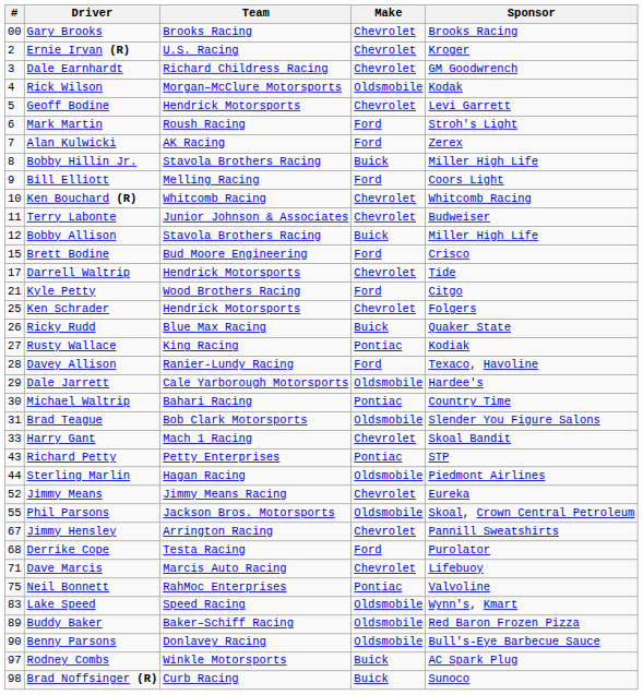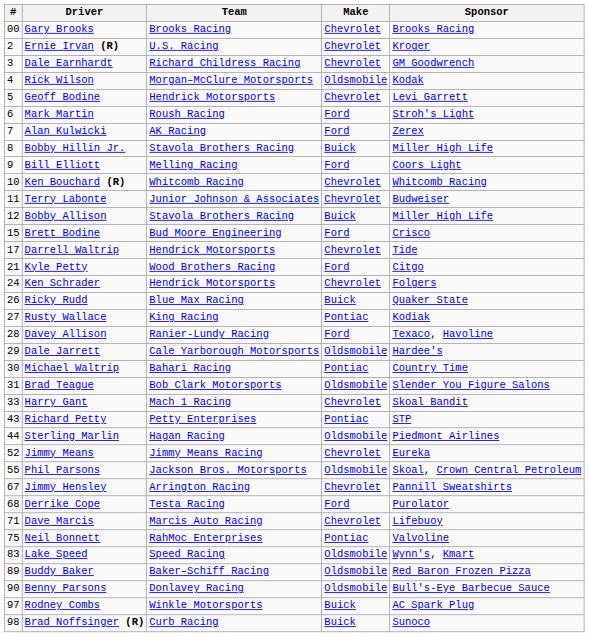 <table class="wikitable" style="font-size:95%">
 <tr>
 <th>#</th>
 <th>Driver</th>
 <th>Team</th>
 <th>Make</th>
 <th>Sponsor</th>
 </tr>
 <tr>
 <td>00</td>
 <td><a href='#'>Gary Brooks</a></td>
 <td><a href='#'>Brooks Racing</a></td>
 <td><a href='#'>Chevrolet</a></td>
 <td><a href='#'>Brooks Racing</a></td>
 </tr>
 <tr>
 <td>2</td>
 <td><a href='#'>Ernie Irvan</a> <strong>(R)</strong></td>
 <td><a href='#'>U.S. Racing</a></td>
 <td><a href='#'>Chevrolet</a></td>
 <td><a href='#'>Kroger</a></td>
 </tr>
 <tr>
 <td>3</td>
 <td><a href='#'>Dale Earnhardt</a></td>
 <td><a href='#'>Richard Childress Racing</a></td>
 <td><a href='#'>Chevrolet</a></td>
 <td><a href='#'>GM Goodwrench</a></td>
 </tr>
 <tr>
 <td>4</td>
 <td><a href='#'>Rick Wilson</a></td>
 <td><a href='#'>Morgan–McClure Motorsports</a></td>
 <td><a href='#'>Oldsmobile</a></td>
 <td><a href='#'>Kodak</a></td>
 </tr>
 <tr>
 <td>5</td>
 <td><a href='#'>Geoff Bodine</a></td>
 <td><a href='#'>Hendrick Motorsports</a></td>
 <td><a href='#'>Chevrolet</a></td>
 <td><a href='#'>Levi Garrett</a></td>
 </tr>
 <tr>
 <td>6</td>
 <td><a href='#'>Mark Martin</a></td>
 <td><a href='#'>Roush Racing</a></td>
 <td><a href='#'>Ford</a></td>
 <td><a href='#'>Stroh's Light</a></td>
 </tr>
 <tr>
 <td>7</td>
 <td><a href='#'>Alan Kulwicki</a></td>
 <td><a href='#'>AK Racing</a></td>
 <td><a href='#'>Ford</a></td>
 <td><a href='#'>Zerex</a></td>
 </tr>
 <tr>
 <td>8</td>
 <td><a href='#'>Bobby Hillin Jr.</a></td>
 <td><a href='#'>Stavola Brothers Racing</a></td>
 <td><a href='#'>Buick</a></td>
 <td><a href='#'>Miller High Life</a></td>
 </tr>
 <tr>
 <td>9</td>
 <td><a href='#'>Bill Elliott</a></td>
 <td><a href='#'>Melling Racing</a></td>
 <td><a href='#'>Ford</a></td>
 <td><a href='#'>Coors Light</a></td>
 </tr>
 <tr>
 <td>10</td>
 <td><a href='#'>Ken Bouchard</a> <strong>(R)</strong></td>
 <td><a href='#'>Whitcomb Racing</a></td>
 <td><a href='#'>Chevrolet</a></td>
 <td><a href='#'>Whitcomb Racing</a></td>
 </tr>
 <tr>
 <td>11</td>
 <td><a href='#'>Terry Labonte</a></td>
 <td><a href='#'>Junior Johnson & Associates</a></td>
 <td><a href='#'>Chevrolet</a></td>
 <td><a href='#'>Budweiser</a></td>
 </tr>
 <tr>
 <td>12</td>
 <td><a href='#'>Bobby Allison</a></td>
 <td><a href='#'>Stavola Brothers Racing</a></td>
 <td><a href='#'>Buick</a></td>
 <td><a href='#'>Miller High Life</a></td>
 </tr>
 <tr>
 <td>15</td>
 <td><a href='#'>Brett Bodine</a></td>
 <td><a href='#'>Bud Moore Engineering</a></td>
 <td><a href='#'>Ford</a></td>
 <td><a href='#'>Crisco</a></td>
 </tr>
 <tr>
 <td>17</td>
 <td><a href='#'>Darrell Waltrip</a></td>
 <td><a href='#'>Hendrick Motorsports</a></td>
 <td><a href='#'>Chevrolet</a></td>
 <td><a href='#'>Tide</a></td>
 </tr>
 <tr>
 <td>21</td>
 <td><a href='#'>Kyle Petty</a></td>
 <td><a href='#'>Wood Brothers Racing</a></td>
 <td><a href='#'>Ford</a></td>
 <td><a href='#'>Citgo</a></td>
 </tr>
 <tr>
-<td>25</td>
+<td>24</td>
 <td><a href='#'>Ken Schrader</a></td>
 <td><a href='#'>Hendrick Motorsports</a></td>
 <td><a href='#'>Chevrolet</a></td>
 <td><a href='#'>Folgers</a></td>
 </tr>
 <tr>
 <td>26</td>
 <td><a href='#'>Ricky Rudd</a></td>
 <td><a href='#'>Blue Max Racing</a></td>
 <td><a href='#'>Buick</a></td>
 <td><a href='#'>Quaker State</a></td>
 </tr>
 <tr>
 <td>27</td>
 <td><a href='#'>Rusty Wallace</a></td>
 <td><a href='#'>King Racing</a></td>
 <td><a href='#'>Pontiac</a></td>
 <td><a href='#'>Kodiak</a></td>
 </tr>
 <tr>
 <td>28</td>
 <td><a href='#'>Davey Allison</a></td>
 <td><a href='#'>Ranier-Lundy Racing</a></td>
 <td><a href='#'>Ford</a></td>
 <td><a href='#'>Texaco</a>, <a href='#'>Havoline</a></td>
 </tr>
 <tr>
 <td>29</td>
 <td><a href='#'>Dale Jarrett</a></td>
 <td><a href='#'>Cale Yarborough Motorsports</a></td>
 <td><a href='#'>Oldsmobile</a></td>
 <td><a href='#'>Hardee's</a></td>
 </tr>
 <tr>
 <td>30</td>
 <td><a href='#'>Michael Waltrip</a></td>
 <td><a href='#'>Bahari Racing</a></td>
 <td><a href='#'>Pontiac</a></td>
 <td><a href='#'>Country Time</a></td>
 </tr>
 <tr>
 <td>31</td>
 <td><a href='#'>Brad Teague</a></td>
 <td><a href='#'>Bob Clark Motorsports</a></td>
 <td><a href='#'>Oldsmobile</a></td>
 <td><a href='#'>Slender You Figure Salons</a></td>
 </tr>
 <tr>
 <td>33</td>
 <td><a href='#'>Harry Gant</a></td>
 <td><a href='#'>Mach 1 Racing</a></td>
 <td><a href='#'>Chevrolet</a></td>
 <td><a href='#'>Skoal Bandit</a></td>
 </tr>
 <tr>
 <td>43</td>
 <td><a href='#'>Richard Petty</a></td>
 <td><a href='#'>Petty Enterprises</a></td>
 <td><a href='#'>Pontiac</a></td>
 <td><a href='#'>STP</a></td>
 </tr>
 <tr>
 <td>44</td>
 <td><a href='#'>Sterling Marlin</a></td>
 <td><a href='#'>Hagan Racing</a></td>
 <td><a href='#'>Oldsmobile</a></td>
 <td><a href='#'>Piedmont Airlines</a></td>
 </tr>
 <tr>
 <td>52</td>
 <td><a href='#'>Jimmy Means</a></td>
 <td><a href='#'>Jimmy Means Racing</a></td>
 <td><a href='#'>Chevrolet</a></td>
 <td><a href='#'>Eureka</a></td>
 </tr>
 <tr>
 <td>55</td>
 <td><a href='#'>Phil Parsons</a></td>
 <td><a href='#'>Jackson Bros. Motorsports</a></td>
 <td><a href='#'>Oldsmobile</a></td>
 <td><a href='#'>Skoal</a>, <a href='#'>Crown Central Petroleum</a></td>
 </tr>
 <tr>
 <td>67</td>
 <td><a href='#'>Jimmy Hensley</a></td>
 <td><a href='#'>Arrington Racing</a></td>
 <td><a href='#'>Chevrolet</a></td>
 <td><a href='#'>Pannill Sweatshirts</a></td>
 </tr>
 <tr>
 <td>68</td>
 <td><a href='#'>Derrike Cope</a></td>
 <td><a href='#'>Testa Racing</a></td>
 <td><a href='#'>Ford</a></td>
 <td><a href='#'>Purolator</a></td>
 </tr>
 <tr>
 <td>71</td>
 <td><a href='#'>Dave Marcis</a></td>
 <td><a href='#'>Marcis Auto Racing</a></td>
 <td><a href='#'>Chevrolet</a></td>
 <td><a href='#'>Lifebuoy</a></td>
 </tr>
 <tr>
 <td>75</td>
 <td><a href='#'>Neil Bonnett</a></td>
 <td><a href='#'>RahMoc Enterprises</a></td>
 <td><a href='#'>Pontiac</a></td>
 <td><a href='#'>Valvoline</a></td>
 </tr>
 <tr>
 <td>83</td>
 <td><a href='#'>Lake Speed</a></td>
 <td><a href='#'>Speed Racing</a></td>
 <td><a href='#'>Oldsmobile</a></td>
 <td><a href='#'>Wynn's</a>, <a href='#'>Kmart</a></td>
 </tr>
 <tr>
 <td>89</td>
 <td><a href='#'>Buddy Baker</a></td>
 <td><a href='#'>Baker–Schiff Racing</a></td>
 <td><a href='#'>Oldsmobile</a></td>
 <td><a href='#'>Red Baron Frozen Pizza</a></td>
 </tr>
 <tr>
 <td>90</td>
 <td><a href='#'>Benny Parsons</a></td>
 <td><a href='#'>Donlavey Racing</a></td>
 <td><a href='#'>Oldsmobile</a></td>
 <td><a href='#'>Bull's-Eye Barbecue Sauce</a></td>
 </tr>
 <tr>
 <td>97</td>
 <td><a href='#'>Rodney Combs</a></td>
 <td><a href='#'>Winkle Motorsports</a></td>
 <td><a href='#'>Buick</a></td>
 <td><a href='#'>AC Spark Plug</a></td>
 </tr>
 <tr>
 <td>98</td>
 <td><a href='#'>Brad Noffsinger</a> <strong>(R)</strong></td>
 <td><a href='#'>Curb Racing</a></td>
 <td><a href='#'>Buick</a></td>
 <td><a href='#'>Sunoco</a></td>
 </tr>
 </table>
